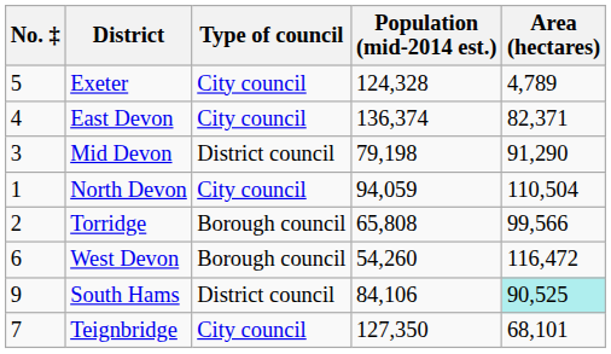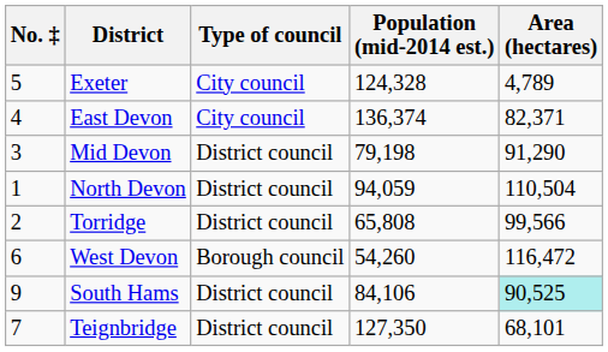 <table class="wikitable sortable col4right col5right">
 <tr>
 <th>No. ‡</th>
 <th>District</th>
 <th>Type of council</th>
 <th>Population<br>(mid-2014 est.)</th>
 <th>Area<br>(hectares)</th>
 </tr>
 <tr>
 <td>5</td>
 <td><a href='#'>Exeter</a></td>
 <td><a href='#'>City council</a></td>
 <td>124,328</td>
 <td>4,789</td>
 </tr>
 <tr>
 <td>4</td>
 <td><a href='#'>East Devon</a></td>
 <td><a href='#'>City council</a></td>
 <td>136,374</td>
 <td>82,371</td>
 </tr>
 <tr>
 <td>3</td>
 <td><a href='#'>Mid Devon</a></td>
 <td>District council</td>
 <td>79,198</td>
 <td>91,290</td>
 </tr>
 <tr>
 <td>1</td>
 <td><a href='#'>North Devon</a></td>
-<td><a href='#'>City council</a></td>
+<td>District council</td>
 <td>94,059</td>
 <td>110,504</td>
 </tr>
 <tr>
 <td>2</td>
 <td><a href='#'>Torridge</a></td>
-<td>Borough council</td>
+<td>District council</td>
 <td>65,808</td>
 <td>99,566</td>
 </tr>
 <tr>
 <td>6</td>
 <td><a href='#'>West Devon</a></td>
 <td>Borough council</td>
 <td>54,260</td>
 <td>116,472</td>
 </tr>
 <tr>
 <td>9</td>
 <td><a href='#'>South Hams</a></td>
 <td>District council</td>
 <td>84,106</td>
 <td style="background: paleturquoise;">90,525</td>
 </tr>
 <tr>
 <td>7</td>
 <td><a href='#'>Teignbridge</a></td>
-<td><a href='#'>City council</a></td>
+<td>District council</td>
 <td>127,350</td>
 <td>68,101</td>
 </tr>
 </table>
